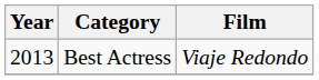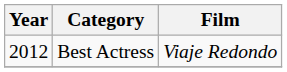 <table class="wikitable">
 <tr>
 <th><strong>Year</strong></th>
 <th><strong>Category</strong></th>
 <th><strong>Film</strong></th>
 </tr>
 <tr>
-<td>2013</td>
+<td>2012</td>
 <td>Best Actress</td>
 <td><em>Viaje Redondo</em></td>
 </tr>
 <tr>
 </tr>
 </table>
